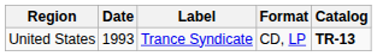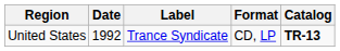 <table class="wikitable">
 <tr>
 <th>Region</th>
 <th>Date</th>
 <th>Label</th>
 <th>Format</th>
 <th>Catalog</th>
 </tr>
 <tr>
 <td>United States</td>
-<td>1993</td>
+<td>1992</td>
 <td><a href='#'>Trance Syndicate</a></td>
 <td>CD, <a href='#'>LP</a></td>
 <td><strong>TR-13</strong></td>
 </tr>
 </table>
